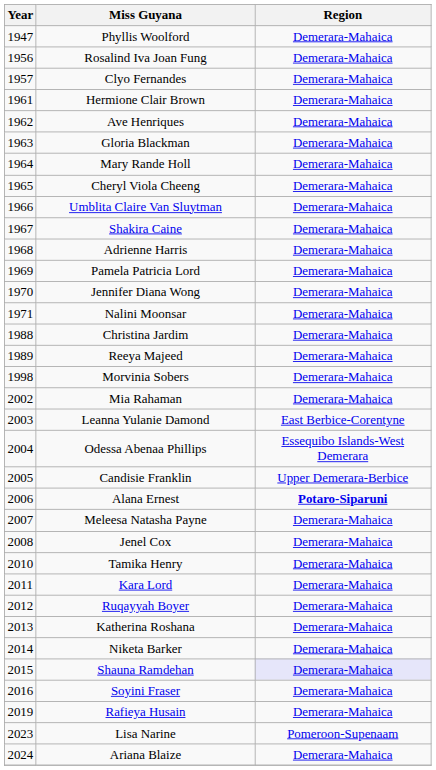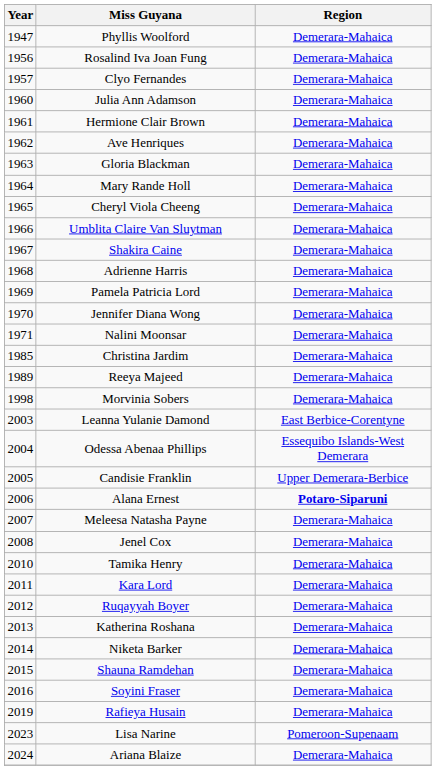 <table class="wikitable sortable" style="font-size:95%; text-align:center;">
 <tr>
 <th !width="60">Year</th>
 <th width="250">Miss Guyana</th>
 <th width="200">Region</th>
 </tr>
 <tr>
 <td>1947</td>
 <td>Phyllis Woolford</td>
 <td><a href='#'>Demerara-Mahaica</a></td>
 </tr>
 <tr>
 <td>1956</td>
 <td>Rosalind Iva Joan Fung</td>
 <td><a href='#'>Demerara-Mahaica</a></td>
 </tr>
 <tr>
 <td>1957</td>
 <td>Clyo Fernandes</td>
+<td><a href='#'>Demerara-Mahaica</a></td>
+</tr>
+<tr>
+<td>1960</td>
+<td>Julia Ann Adamson</td>
 <td><a href='#'>Demerara-Mahaica</a></td>
 </tr>
 <tr>
 <td>1961</td>
 <td>Hermione Clair Brown</td>
 <td><a href='#'>Demerara-Mahaica</a></td>
 </tr>
 <tr>
 <td>1962</td>
 <td>Ave Henriques</td>
 <td><a href='#'>Demerara-Mahaica</a></td>
 </tr>
 <tr>
 <td>1963</td>
 <td>Gloria Blackman</td>
 <td><a href='#'>Demerara-Mahaica</a></td>
 </tr>
 <tr>
 <td>1964</td>
 <td>Mary Rande Holl</td>
 <td><a href='#'>Demerara-Mahaica</a></td>
 </tr>
 <tr>
 <td>1965</td>
 <td>Cheryl Viola Cheeng</td>
 <td><a href='#'>Demerara-Mahaica</a></td>
 </tr>
 <tr>
 <td>1966</td>
 <td><a href='#'>Umblita Claire Van Sluytman</a></td>
 <td><a href='#'>Demerara-Mahaica</a></td>
 </tr>
 <tr>
 <td>1967</td>
 <td><a href='#'>Shakira Caine</a></td>
 <td><a href='#'>Demerara-Mahaica</a></td>
 </tr>
 <tr>
 <td>1968</td>
 <td>Adrienne Harris</td>
 <td><a href='#'>Demerara-Mahaica</a></td>
 </tr>
 <tr>
 <td>1969</td>
 <td>Pamela Patricia Lord</td>
 <td><a href='#'>Demerara-Mahaica</a></td>
 </tr>
 <tr>
 <td>1970</td>
 <td>Jennifer Diana Wong</td>
 <td><a href='#'>Demerara-Mahaica</a></td>
 </tr>
 <tr>
 <td>1971</td>
 <td>Nalini Moonsar</td>
 <td><a href='#'>Demerara-Mahaica</a></td>
 </tr>
 <tr>
-<td>1988</td>
+<td>1985</td>
 <td>Christina Jardim</td>
 <td><a href='#'>Demerara-Mahaica</a></td>
 </tr>
 <tr>
 <td>1989</td>
 <td>Reeya Majeed</td>
 <td><a href='#'>Demerara-Mahaica</a></td>
 </tr>
 <tr>
 <td>1998</td>
 <td>Morvinia Sobers</td>
-<td><a href='#'>Demerara-Mahaica</a></td>
-</tr>
-<tr>
-<td>2002</td>
-<td>Mia Rahaman</td>
 <td><a href='#'>Demerara-Mahaica</a></td>
 </tr>
 <tr>
 <td>2003</td>
 <td>Leanna Yulanie Damond</td>
 <td><a href='#'>East Berbice-Corentyne</a></td>
 </tr>
 <tr>
 <td>2004</td>
 <td>Odessa Abenaa Phillips</td>
 <td><a href='#'>Essequibo Islands-West Demerara</a></td>
 </tr>
 <tr>
 <td>2005</td>
 <td>Candisie Franklin</td>
 <td><a href='#'>Upper Demerara-Berbice</a></td>
 </tr>
 <tr>
 <td>2006</td>
 <td>Alana Ernest</td>
 <td><strong><a href='#'>Potaro-Siparuni</a></strong></td>
 </tr>
 <tr>
 <td>2007</td>
 <td>Meleesa Natasha Payne</td>
 <td><a href='#'>Demerara-Mahaica</a></td>
 </tr>
 <tr>
 <td>2008</td>
 <td>Jenel Cox</td>
 <td><a href='#'>Demerara-Mahaica</a></td>
 </tr>
 <tr>
 <td>2010</td>
 <td>Tamika Henry</td>
 <td><a href='#'>Demerara-Mahaica</a></td>
 </tr>
 <tr>
 <td>2011</td>
 <td><a href='#'>Kara Lord</a></td>
 <td><a href='#'>Demerara-Mahaica</a></td>
 </tr>
 <tr>
 <td>2012</td>
 <td><a href='#'>Ruqayyah Boyer</a></td>
 <td><a href='#'>Demerara-Mahaica</a></td>
 </tr>
 <tr>
 <td>2013</td>
 <td>Katherina Roshana</td>
 <td><a href='#'>Demerara-Mahaica</a></td>
 </tr>
 <tr>
 <td>2014</td>
 <td>Niketa Barker</td>
 <td><a href='#'>Demerara-Mahaica</a></td>
 </tr>
 <tr>
 <td>2015</td>
 <td><a href='#'>Shauna Ramdehan</a></td>
-<td style="background: lavender;"><a href='#'>Demerara-Mahaica</a></td>
+<td><a href='#'>Demerara-Mahaica</a></td>
 </tr>
 <tr>
 <td>2016</td>
 <td><a href='#'>Soyini Fraser</a></td>
 <td><a href='#'>Demerara-Mahaica</a></td>
 </tr>
 <tr>
 <td>2019</td>
 <td><a href='#'>Rafieya Husain</a></td>
 <td><a href='#'>Demerara-Mahaica</a></td>
 </tr>
 <tr>
 <td>2023</td>
 <td>Lisa Narine</td>
 <td><a href='#'>Pomeroon-Supenaam</a></td>
 </tr>
 <tr>
 <td>2024</td>
 <td>Ariana Blaize</td>
 <td><a href='#'>Demerara-Mahaica</a></td>
 </tr>
 <tr>
 </tr>
 </table>
